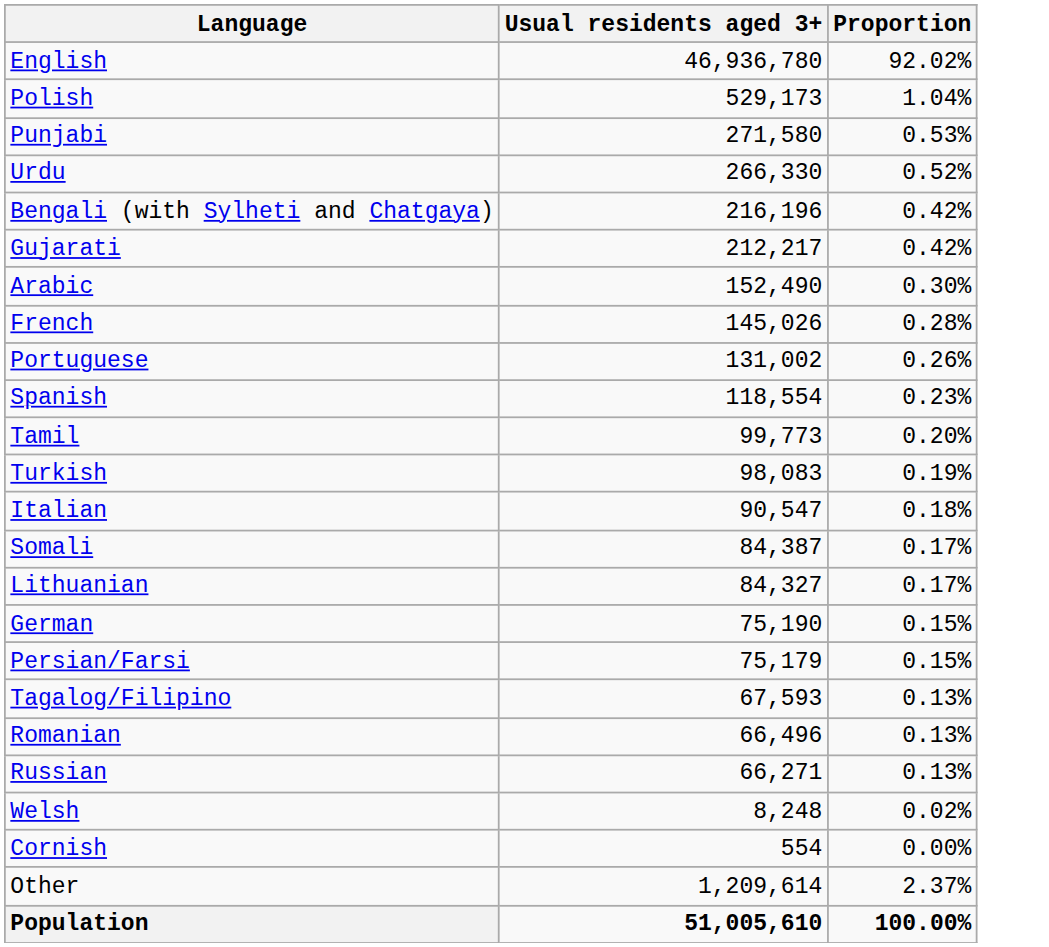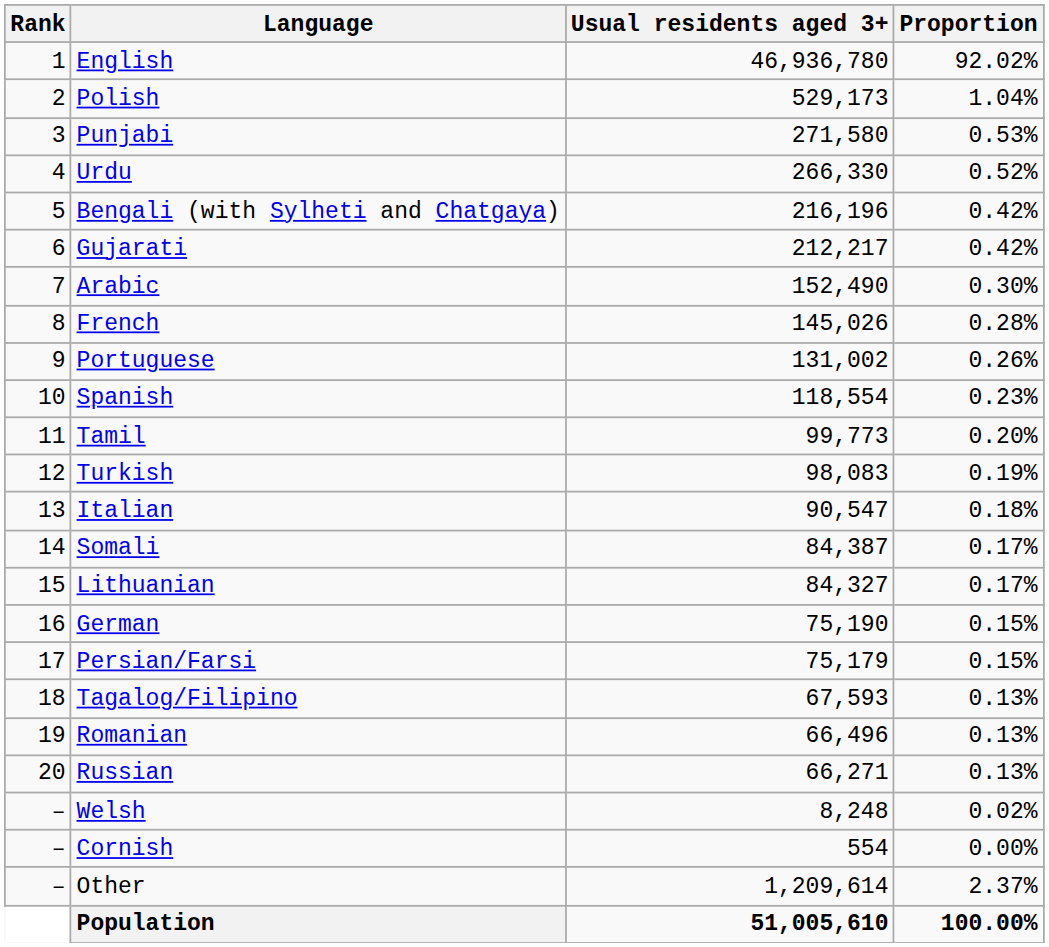 <table class="wikitable sortable" style="text-align:right;border:none;">
 <tr>
+<th>Rank</th>
 <th>Language</th>
 <th>Usual residents aged 3+</th>
 <th>Proportion</th>
 </tr>
 <tr>
+<td>1</td>
 <td style="text-align:left"><a href='#'>English</a></td>
 <td>46,936,780</td>
 <td>92.02%</td>
 </tr>
 <tr>
+<td>2</td>
 <td style="text-align:left"><a href='#'>Polish</a></td>
 <td>529,173</td>
 <td>1.04%</td>
 </tr>
 <tr>
+<td>3</td>
 <td style="text-align:left"><a href='#'>Punjabi</a></td>
 <td>271,580</td>
 <td>0.53%</td>
 </tr>
 <tr>
+<td>4</td>
 <td style="text-align:left"><a href='#'>Urdu</a></td>
 <td>266,330</td>
 <td>0.52%</td>
 </tr>
 <tr>
+<td>5</td>
 <td style="text-align:left"><a href='#'>Bengali</a> (with <a href='#'>Sylheti</a> and <a href='#'>Chatgaya</a>)</td>
 <td>216,196</td>
 <td>0.42%</td>
 </tr>
 <tr>
+<td>6</td>
 <td style="text-align:left"><a href='#'>Gujarati</a></td>
 <td>212,217</td>
 <td>0.42%</td>
 </tr>
 <tr>
+<td>7</td>
 <td style="text-align:left"><a href='#'>Arabic</a></td>
 <td>152,490</td>
 <td>0.30%</td>
 </tr>
 <tr>
+<td>8</td>
 <td style="text-align:left"><a href='#'>French</a></td>
 <td>145,026</td>
 <td>0.28%</td>
 </tr>
 <tr>
+<td>9</td>
 <td style="text-align:left"><a href='#'>Portuguese</a></td>
 <td>131,002</td>
 <td>0.26%</td>
 </tr>
 <tr>
+<td>10</td>
 <td style="text-align:left"><a href='#'>Spanish</a></td>
 <td>118,554</td>
 <td>0.23%</td>
 </tr>
 <tr>
+<td>11</td>
 <td style="text-align:left"><a href='#'>Tamil</a></td>
 <td>99,773</td>
 <td>0.20%</td>
 </tr>
 <tr>
+<td>12</td>
 <td style="text-align:left"><a href='#'>Turkish</a></td>
 <td>98,083</td>
 <td>0.19%</td>
 </tr>
 <tr>
+<td>13</td>
 <td style="text-align:left"><a href='#'>Italian</a></td>
 <td>90,547</td>
 <td>0.18%</td>
 </tr>
 <tr>
+<td>14</td>
 <td style="text-align:left"><a href='#'>Somali</a></td>
 <td>84,387</td>
 <td>0.17%</td>
 </tr>
 <tr>
+<td>15</td>
 <td style="text-align:left"><a href='#'>Lithuanian</a></td>
 <td>84,327</td>
 <td>0.17%</td>
 </tr>
 <tr>
+<td>16</td>
 <td style="text-align:left"><a href='#'>German</a></td>
 <td>75,190</td>
 <td>0.15%</td>
 </tr>
 <tr>
+<td>17</td>
 <td style="text-align:left"><a href='#'>Persian/Farsi</a></td>
 <td>75,179</td>
 <td>0.15%</td>
 </tr>
 <tr>
+<td>18</td>
 <td style="text-align:left"><a href='#'>Tagalog/Filipino</a></td>
 <td>67,593</td>
 <td>0.13%</td>
 </tr>
 <tr>
+<td>19</td>
 <td style="text-align:left"><a href='#'>Romanian</a></td>
 <td>66,496</td>
 <td>0.13%</td>
 </tr>
 <tr>
+<td>20</td>
 <td style="text-align:left"><a href='#'>Russian</a></td>
 <td>66,271</td>
 <td>0.13%</td>
 </tr>
 <tr>
+<td>–</td>
 <td style="text-align:left"><a href='#'>Welsh</a></td>
 <td>8,248</td>
 <td>0.02%</td>
 </tr>
 <tr>
+<td>–</td>
 <td style="text-align:left"><a href='#'>Cornish</a></td>
 <td>554</td>
 <td>0.00%</td>
 </tr>
 <tr>
+<td>–</td>
 <td style="text-align:left">Other</td>
 <td>1,209,614</td>
 <td>2.37%</td>
 </tr>
 <tr>
+<td style="border:none; background:#ffffff;"></td>
 <th style="text-align:left">Population</th>
 <td><strong>51,005,610</strong></td>
 <td><strong>100.00%</strong></td>
 </tr>
 </table>
